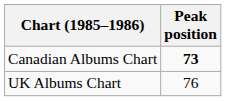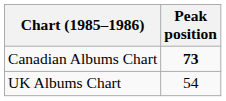 <table class="wikitable">
 <tr>
 <th>Chart (1985–1986)</th>
 <th>Peak<br>position</th>
 </tr>
 <tr>
 <td align="left">Canadian Albums Chart</td>
 <td style="text-align:center;"><strong>73</strong></td>
 </tr>
 <tr>
 <td align="left">UK Albums Chart</td>
-<td style="text-align:center;">76</td>
+<td style="text-align:center;">54</td>
 </tr>
 </table>
